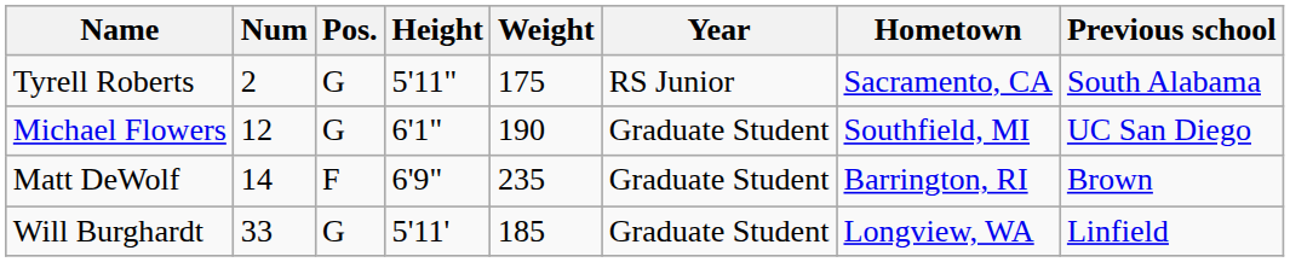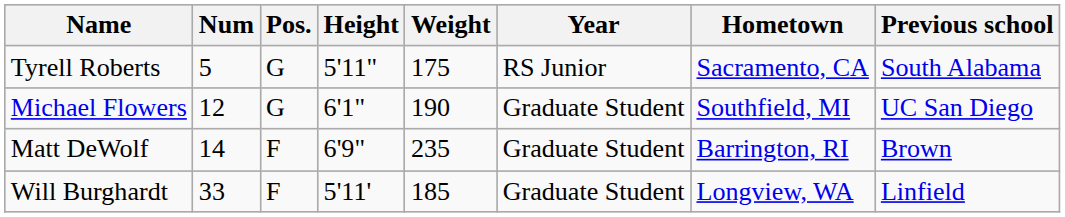 <table class="wikitable sortable" border="1">
 <tr>
 <th>Name</th>
 <th>Num</th>
 <th>Pos.</th>
 <th>Height</th>
 <th>Weight</th>
 <th>Year</th>
 <th>Hometown</th>
 <th class="unsortable">Previous school</th>
 </tr>
 <tr>
 <td>Tyrell Roberts</td>
-<td>2</td>
+<td>5</td>
 <td>G</td>
 <td>5'11"</td>
 <td>175</td>
 <td>RS Junior</td>
 <td><a href='#'>Sacramento, CA</a></td>
 <td><a href='#'>South Alabama</a></td>
 </tr>
 <tr>
 <td><a href='#'>Michael Flowers</a></td>
 <td>12</td>
 <td>G</td>
 <td>6'1"</td>
 <td>190</td>
 <td>Graduate Student</td>
 <td><a href='#'>Southfield, MI</a></td>
 <td><a href='#'>UC San Diego</a></td>
 </tr>
 <tr>
 <td>Matt DeWolf</td>
 <td>14</td>
 <td>F</td>
 <td>6'9"</td>
 <td>235</td>
 <td>Graduate Student</td>
 <td><a href='#'>Barrington, RI</a></td>
 <td><a href='#'>Brown</a></td>
 </tr>
 <tr>
 <td>Will Burghardt</td>
 <td>33</td>
-<td>G</td>
+<td>F</td>
 <td>5'11'</td>
 <td>185</td>
 <td>Graduate Student</td>
 <td><a href='#'>Longview, WA</a></td>
 <td><a href='#'>Linfield</a></td>
 </tr>
 </table>
